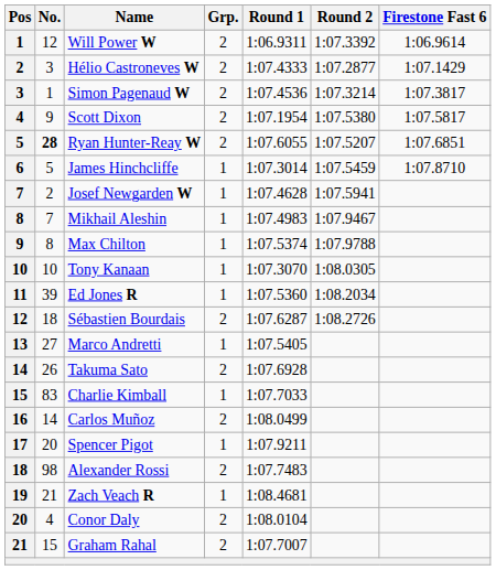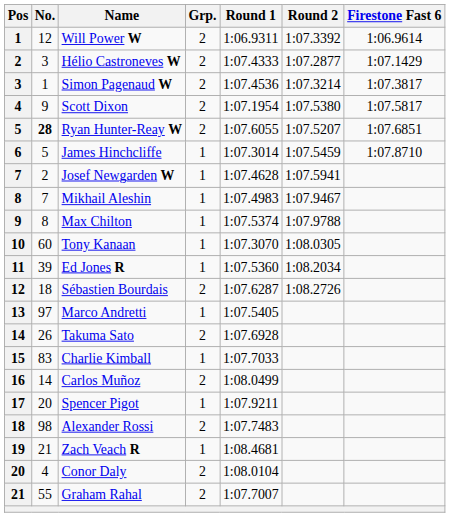 <table class="wikitable sortable" style="text-align:center; font-size: 95%;">
 <tr>
 <th>Pos</th>
 <th>No.</th>
 <th>Name</th>
 <th>Grp.</th>
 <th>Round 1</th>
 <th>Round 2</th>
 <th><a href='#'>Firestone</a> Fast 6</th>
 </tr>
 <tr>
 <th scope="row">1</th>
 <td>12</td>
 <td align="left"> <a href='#'>Will Power</a> <strong><span>W</span></strong></td>
 <td>2</td>
 <td>1:06.9311</td>
 <td>1:07.3392</td>
 <td>1:06.9614</td>
 </tr>
 <tr>
 <th scope="row">2</th>
 <td>3</td>
 <td align="left"> <a href='#'>Hélio Castroneves</a> <strong><span>W</span></strong></td>
 <td>2</td>
 <td>1:07.4333</td>
 <td>1:07.2877</td>
 <td>1:07.1429</td>
 </tr>
 <tr>
 <th scope="row">3</th>
 <td>1</td>
 <td align="left"> <a href='#'>Simon Pagenaud</a> <strong><span>W</span></strong></td>
 <td>2</td>
 <td>1:07.4536</td>
 <td>1:07.3214</td>
 <td>1:07.3817</td>
 </tr>
 <tr>
 <th scope="row">4</th>
 <td>9</td>
 <td align="left"> <a href='#'>Scott Dixon</a></td>
 <td>2</td>
 <td>1:07.1954</td>
 <td>1:07.5380</td>
 <td>1:07.5817</td>
 </tr>
 <tr>
 <th scope="row">5</th>
 <td><strong>28</strong></td>
 <td align="left"> <a href='#'>Ryan Hunter-Reay</a> <strong><span>W</span></strong></td>
 <td>2</td>
 <td>1:07.6055</td>
 <td>1:07.5207</td>
 <td>1:07.6851</td>
 </tr>
 <tr>
 <th scope="row">6</th>
 <td>5</td>
 <td align="left"> <a href='#'>James Hinchcliffe</a></td>
 <td>1</td>
 <td>1:07.3014</td>
 <td>1:07.5459</td>
 <td>1:07.8710</td>
 </tr>
 <tr>
 <th scope="row">7</th>
 <td>2</td>
 <td align="left"> <a href='#'>Josef Newgarden</a> <strong><span>W</span></strong></td>
 <td>1</td>
 <td>1:07.4628</td>
 <td>1:07.5941</td>
 <td></td>
 </tr>
 <tr>
 <th scope="row">8</th>
 <td>7</td>
 <td align="left"> <a href='#'>Mikhail Aleshin</a></td>
 <td>1</td>
 <td>1:07.4983</td>
 <td>1:07.9467</td>
 <td></td>
 </tr>
 <tr>
 <th scope="row">9</th>
 <td>8</td>
 <td align="left"> <a href='#'>Max Chilton</a></td>
 <td>1</td>
 <td>1:07.5374</td>
 <td>1:07.9788</td>
 <td></td>
 </tr>
 <tr>
 <th scope="row">10</th>
-<td>10</td>
+<td>60</td>
 <td align="left"> <a href='#'>Tony Kanaan</a></td>
 <td>1</td>
 <td>1:07.3070</td>
 <td>1:08.0305</td>
 <td></td>
 </tr>
 <tr>
 <th scope="row">11</th>
 <td>39</td>
 <td align="left"> <a href='#'>Ed Jones</a> <strong><span>R</span></strong></td>
 <td>1</td>
 <td>1:07.5360</td>
 <td>1:08.2034</td>
 <td></td>
 </tr>
 <tr>
 <th scope="row">12</th>
 <td>18</td>
 <td align="left"> <a href='#'>Sébastien Bourdais</a></td>
 <td>2</td>
 <td>1:07.6287</td>
 <td>1:08.2726</td>
 <td></td>
 </tr>
 <tr>
 <th scope="row">13</th>
-<td>27</td>
+<td>97</td>
 <td align="left"> <a href='#'>Marco Andretti</a></td>
 <td>1</td>
 <td>1:07.5405</td>
 <td></td>
 <td></td>
 </tr>
 <tr>
 <th scope="row">14</th>
 <td>26</td>
 <td align="left"> <a href='#'>Takuma Sato</a></td>
 <td>2</td>
 <td>1:07.6928</td>
 <td></td>
 <td></td>
 </tr>
 <tr>
 <th scope="row">15</th>
 <td>83</td>
 <td align="left"> <a href='#'>Charlie Kimball</a></td>
 <td>1</td>
 <td>1:07.7033</td>
 <td></td>
 <td></td>
 </tr>
 <tr>
 <th scope="row">16</th>
 <td>14</td>
 <td align="left"> <a href='#'>Carlos Muñoz</a></td>
 <td>2</td>
 <td>1:08.0499</td>
 <td></td>
 <td></td>
 </tr>
 <tr>
 <th scope="row">17</th>
 <td>20</td>
 <td align="left"> <a href='#'>Spencer Pigot</a></td>
 <td>1</td>
 <td>1:07.9211</td>
 <td></td>
 <td></td>
 </tr>
 <tr>
 <th scope="row">18</th>
 <td>98</td>
 <td align="left"> <a href='#'>Alexander Rossi</a></td>
 <td>2</td>
 <td>1:07.7483</td>
 <td></td>
 <td></td>
 </tr>
 <tr>
 <th scope="row">19</th>
 <td>21</td>
 <td align="left"> <a href='#'>Zach Veach</a> <strong><span>R</span></strong></td>
 <td>1</td>
 <td>1:08.4681</td>
 <td></td>
 <td></td>
 </tr>
 <tr>
 <th scope="row">20</th>
 <td>4</td>
 <td align="left"> <a href='#'>Conor Daly</a></td>
 <td>2</td>
 <td>1:08.0104</td>
 <td></td>
 <td></td>
 </tr>
 <tr>
 <th scope="row">21</th>
-<td>15</td>
+<td>55</td>
 <td align="left"> <a href='#'>Graham Rahal</a></td>
 <td>2</td>
 <td>1:07.7007</td>
 <td></td>
 <td></td>
 </tr>
 <tr>
 <th colspan=11></th>
 </tr>
 </table>
